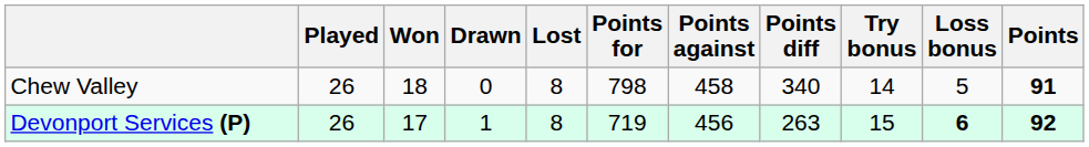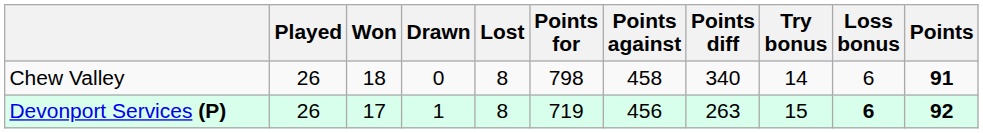 <table class="wikitable" style="text-align:center">
 <tr>
 <th bgcolor="#efefef" width="195"></th>
 <th bgcolor="#efefef" width="20">Played</th>
 <th bgcolor="#efefef" width="20">Won</th>
 <th bgcolor="#efefef" width="20">Drawn</th>
 <th bgcolor="#efefef" width="20">Lost</th>
 <th bgcolor="#efefef" width="20">Points for</th>
 <th bgcolor="#efefef" width="20">Points against</th>
 <th bgcolor="#efefef" width="20">Points diff</th>
 <th bgcolor="#efefef" width="20">Try bonus</th>
 <th bgcolor="#efefef" width="20">Loss bonus</th>
 <th bgcolor="#efefef" width="20">Points</th>
 </tr>
 <tr>
 <td style="text-align:left;">Chew Valley</td>
 <td>26</td>
 <td>18</td>
 <td>0</td>
 <td>8</td>
 <td>798</td>
 <td>458</td>
 <td>340</td>
 <td>14</td>
-<td>5</td>
+<td>6</td>
 <td><strong>91</strong></td>
 </tr>
 <tr bgcolor=#d8ffeb align=center>
 <td align=left><a href='#'>Devonport Services</a> <strong>(P)</strong></td>
 <td>26</td>
 <td>17</td>
 <td>1</td>
 <td>8</td>
 <td>719</td>
 <td>456</td>
 <td>263</td>
 <td>15</td>
 <td><strong>6</strong></td>
 <td><strong>92</strong></td>
 </tr>
 </table>
